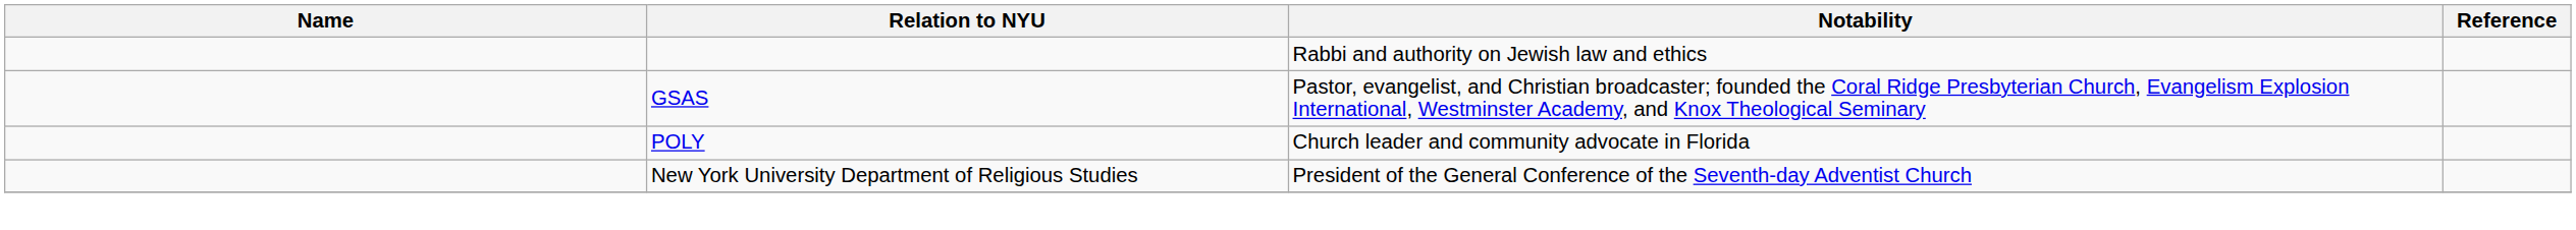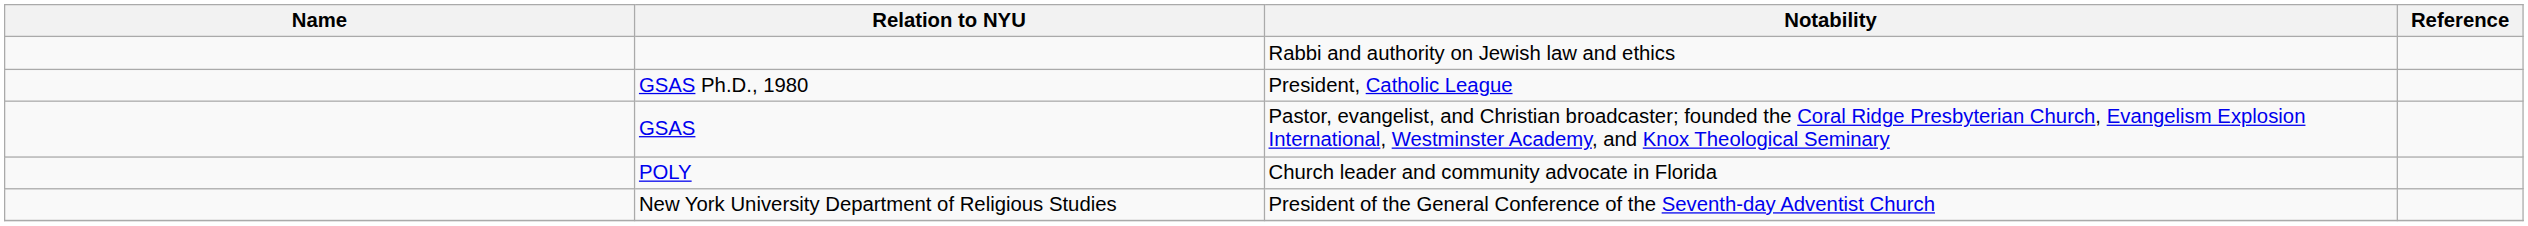 <table class="wikitable sortable" style="width:100%">
 <tr>
 <th style="width:*;">Name</th>
 <th style="width:25%;">Relation to NYU</th>
 <th style="width:45%;">Notability</th>
 <th style="width:5%;" class="unsortable">Reference</th>
 </tr>
 <tr>
 <td></td>
 <td></td>
 <td>Rabbi and authority on Jewish law and ethics</td>
+<td style="text-align:center;"></td>
+</tr>
+<tr>
+<td></td>
+<td><a href='#'>GSAS</a> Ph.D., 1980</td>
+<td>President, <a href='#'>Catholic League</a></td>
 <td style="text-align:center;"></td>
 </tr>
 <tr>
 <td></td>
 <td><a href='#'>GSAS</a></td>
 <td>Pastor, evangelist, and Christian broadcaster; founded the <a href='#'>Coral Ridge Presbyterian Church</a>, <a href='#'>Evangelism Explosion International</a>, <a href='#'>Westminster Academy</a>, and <a href='#'>Knox Theological Seminary</a></td>
 <td style="text-align:center;"></td>
 </tr>
 <tr>
 <td></td>
 <td><a href='#'>POLY</a></td>
 <td>Church leader and community advocate in Florida</td>
 <td style="text-align:center;"></td>
 </tr>
 <tr>
 <td></td>
 <td>New York University Department of Religious Studies</td>
 <td>President of the General Conference of the <a href='#'>Seventh-day Adventist Church</a></td>
 <td style="text-align:center;"></td>
 </tr>
 <tr>
 </tr>
 </table>
